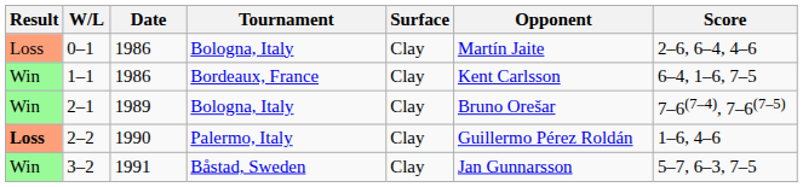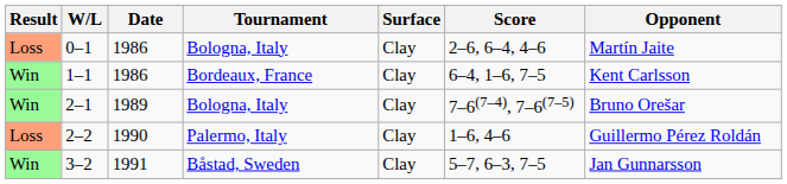 <table class="sortable wikitable">
 <tr>
 <th style="width:40px">Result</th>
 <th style="width:35px" class="unsortable">W/L</th>
 <th style="width:60px">Date</th>
 <th style="width:170px">Tournament</th>
 <th style="width:50px">Surface</th>
+<th style="width:120px" class="unsortable">Score</th>
 <th style="width:170px">Opponent</th>
-<th style="width:120px" class="unsortable">Score</th>
 </tr>
 <tr>
 <td style="background:#ffa07a;">Loss</td>
 <td>0–1</td>
 <td>1986</td>
 <td><a href='#'>Bologna, Italy</a></td>
 <td>Clay</td>
+<td>2–6, 6–4, 4–6</td>
 <td> <a href='#'>Martín Jaite</a></td>
-<td>2–6, 6–4, 4–6</td>
 </tr>
 <tr>
 <td style="background:#98fb98;">Win</td>
 <td>1–1</td>
 <td>1986</td>
 <td><a href='#'>Bordeaux, France</a></td>
 <td>Clay</td>
+<td>6–4, 1–6, 7–5</td>
 <td> <a href='#'>Kent Carlsson</a></td>
-<td>6–4, 1–6, 7–5</td>
 </tr>
 <tr>
 <td style="background:#98fb98;">Win</td>
 <td>2–1</td>
 <td>1989</td>
 <td><a href='#'>Bologna, Italy</a></td>
 <td>Clay</td>
+<td>7–6<sup>(7–4)</sup>, 7–6<sup>(7–5)</sup></td>
 <td> <a href='#'>Bruno Orešar</a></td>
-<td>7–6<sup>(7–4)</sup>, 7–6<sup>(7–5)</sup></td>
 </tr>
 <tr>
-<td style="background:#ffa07a;"><strong>Loss</strong></td>
+<td style="background:#ffa07a;">Loss</td>
 <td>2–2</td>
 <td>1990</td>
 <td><a href='#'>Palermo, Italy</a></td>
 <td>Clay</td>
+<td>1–6, 4–6</td>
 <td> <a href='#'>Guillermo Pérez Roldán</a></td>
-<td>1–6, 4–6</td>
 </tr>
 <tr>
 <td style="background:#98fb98;">Win</td>
 <td>3–2</td>
 <td>1991</td>
 <td><a href='#'>Båstad, Sweden</a></td>
 <td>Clay</td>
+<td>5–7, 6–3, 7–5</td>
 <td> <a href='#'>Jan Gunnarsson</a></td>
-<td>5–7, 6–3, 7–5</td>
 </tr>
 </table>
